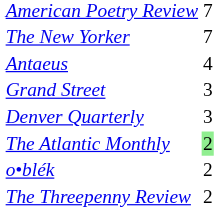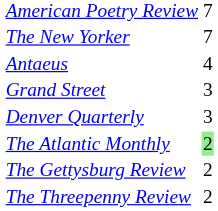 <table>
 <tr>
 <td><em><a href='#'>American Poetry Review</a></em></td>
 <td>7</td>
 </tr>
 <tr>
 <td><em><a href='#'>The New Yorker</a></em></td>
 <td>7</td>
 </tr>
 <tr>
 <td><em><a href='#'>Antaeus</a></em></td>
 <td>4</td>
 </tr>
 <tr>
 <td><em><a href='#'>Grand Street</a></em></td>
 <td>3</td>
 </tr>
 <tr>
 <td><em><a href='#'>Denver Quarterly</a></em></td>
 <td>3</td>
 </tr>
 <tr>
 <td><em><a href='#'>The Atlantic Monthly</a></em></td>
 <td style="background: lightgreen;">2</td>
 </tr>
 <tr>
-<td><em><a href='#'>o•blék</a></em></td>
+<td><em><a href='#'>The Gettysburg Review</a></em></td>
 <td>2</td>
 </tr>
 <tr>
 <td><em><a href='#'>The Threepenny Review</a></em></td>
 <td>2</td>
 </tr>
 <tr>
 </tr>
 </table>
